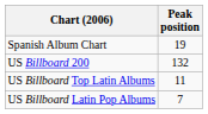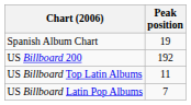 <table class="wikitable">
 <tr>
 <th>Chart (2006)</th>
 <th>Peak<br>position</th>
 </tr>
 <tr>
 <td>Spanish Album Chart</td>
 <td align="center">19</td>
 </tr>
 <tr>
 <td>US <a href='#'><em>Billboard</em> 200</a></td>
-<td align="center">132</td>
+<td align="center">192</td>
 </tr>
 <tr>
 <td>US <em>Billboard</em> <a href='#'>Top Latin Albums</a></td>
 <td align="center">11</td>
 </tr>
 <tr>
 <td>US <em>Billboard</em> <a href='#'>Latin Pop Albums</a></td>
 <td align="center">7</td>
 </tr>
 </table>
